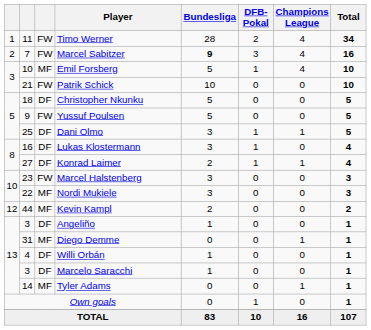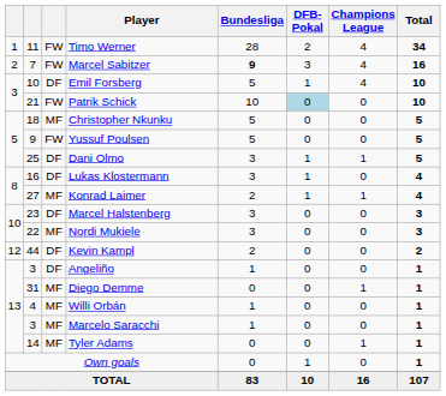 <table class="wikitable sortable" style="text-align:center">
 <tr>
 <th width=10></th>
 <th width=10></th>
 <th width=10></th>
 <th width=200>Player</th>
 <th width=50><a href='#'>Bundesliga</a></th>
 <th width=50><a href='#'>DFB-Pokal</a></th>
 <th width=50><a href='#'>Champions League</a></th>
 <th width=50>Total</th>
 </tr>
 <tr>
 <td>1</td>
 <td>11</td>
 <td>FW</td>
 <td align=left> <a href='#'>Timo Werner</a></td>
 <td>28</td>
 <td>2</td>
 <td>4</td>
 <td><strong>34</strong></td>
 </tr>
 <tr>
 <td>2</td>
 <td>7</td>
 <td>FW</td>
 <td align=left> <a href='#'>Marcel Sabitzer</a></td>
 <td><strong>9</strong></td>
 <td>3</td>
 <td>4</td>
 <td><strong>16</strong></td>
 </tr>
 <tr>
 <td rowspan="2">3</td>
 <td>10</td>
-<td>MF</td>
+<td>DF</td>
 <td align=left> <a href='#'>Emil Forsberg</a></td>
 <td>5</td>
 <td>1</td>
 <td>4</td>
 <td><strong>10</strong></td>
 </tr>
 <tr>
 <td>21</td>
 <td>FW</td>
 <td align=left> <a href='#'>Patrik Schick</a></td>
 <td>10</td>
-<td>0</td>
+<td style="background: lightblue;">0</td>
 <td>0</td>
 <td><strong>10</strong></td>
 </tr>
 <tr>
 <td rowspan="3">5</td>
 <td>18</td>
-<td>DF</td>
+<td>MF</td>
 <td align=left> <a href='#'>Christopher Nkunku</a></td>
 <td>5</td>
 <td>0</td>
 <td>0</td>
 <td><strong>5</strong></td>
 </tr>
 <tr>
 <td>9</td>
 <td>FW</td>
 <td align=left> <a href='#'>Yussuf Poulsen</a></td>
 <td>5</td>
 <td>0</td>
 <td>0</td>
 <td><strong>5</strong></td>
 </tr>
 <tr>
 <td>25</td>
 <td>DF</td>
 <td align=left> <a href='#'>Dani Olmo</a></td>
 <td>3</td>
 <td>1</td>
 <td>1</td>
 <td><strong>5</strong></td>
 </tr>
 <tr>
 <td rowspan="2">8</td>
 <td>16</td>
 <td>DF</td>
 <td align=left> <a href='#'>Lukas Klostermann</a></td>
 <td>3</td>
 <td>1</td>
 <td>0</td>
 <td><strong>4</strong></td>
 </tr>
 <tr>
 <td>27</td>
-<td>DF</td>
+<td>MF</td>
 <td align=left> <a href='#'>Konrad Laimer</a></td>
 <td>2</td>
 <td>1</td>
 <td>1</td>
 <td><strong>4</strong></td>
 </tr>
 <tr>
 <td rowspan="2">10</td>
 <td>23</td>
-<td>FW</td>
+<td>DF</td>
 <td align=left> <a href='#'>Marcel Halstenberg</a></td>
 <td>3</td>
 <td>0</td>
 <td>0</td>
 <td><strong>3</strong></td>
 </tr>
 <tr>
 <td>22</td>
 <td>MF</td>
 <td align=left> <a href='#'>Nordi Mukiele</a></td>
 <td>3</td>
 <td>0</td>
 <td>0</td>
 <td><strong>3</strong></td>
 </tr>
 <tr>
 <td>12</td>
 <td>44</td>
-<td>MF</td>
+<td>DF</td>
 <td align=left> <a href='#'>Kevin Kampl</a></td>
 <td>2</td>
 <td>0</td>
 <td>0</td>
 <td><strong>2</strong></td>
 </tr>
 <tr>
 <td rowspan="5">13</td>
 <td>3</td>
 <td>DF</td>
 <td align=left> <a href='#'>Angeliño</a></td>
 <td>1</td>
 <td>0</td>
 <td>0</td>
 <td><strong>1</strong></td>
 </tr>
 <tr>
 <td>31</td>
 <td>MF</td>
 <td align=left> <a href='#'>Diego Demme</a></td>
 <td>0</td>
 <td>0</td>
 <td>1</td>
 <td><strong>1</strong></td>
 </tr>
 <tr>
 <td>4</td>
-<td>DF</td>
+<td>MF</td>
 <td align=left> <a href='#'>Willi Orbán</a></td>
 <td>1</td>
 <td>0</td>
 <td>0</td>
 <td><strong>1</strong></td>
 </tr>
 <tr>
 <td>3</td>
-<td>DF</td>
+<td>MF</td>
 <td align=left> <a href='#'>Marcelo Saracchi</a></td>
 <td>1</td>
 <td>0</td>
 <td>0</td>
 <td><strong>1</strong></td>
 </tr>
 <tr>
 <td>14</td>
 <td>MF</td>
 <td align=left> <a href='#'>Tyler Adams</a></td>
 <td>0</td>
 <td>0</td>
 <td>1</td>
 <td><strong>1</strong></td>
 </tr>
 <tr>
 <td colspan="4"><a href='#'><em>Own goals</em></a></td>
 <td>0</td>
 <td>1</td>
 <td>0</td>
 <td><strong>1</strong></td>
 </tr>
 <tr>
 </tr>
 <tr bgcolor="#EFEFEF">
 <td colspan=4><strong>TOTAL</strong></td>
 <td><strong>83</strong></td>
 <td><strong>10</strong></td>
 <td><strong>16</strong></td>
 <td><strong>107</strong></td>
 </tr>
 </table>
